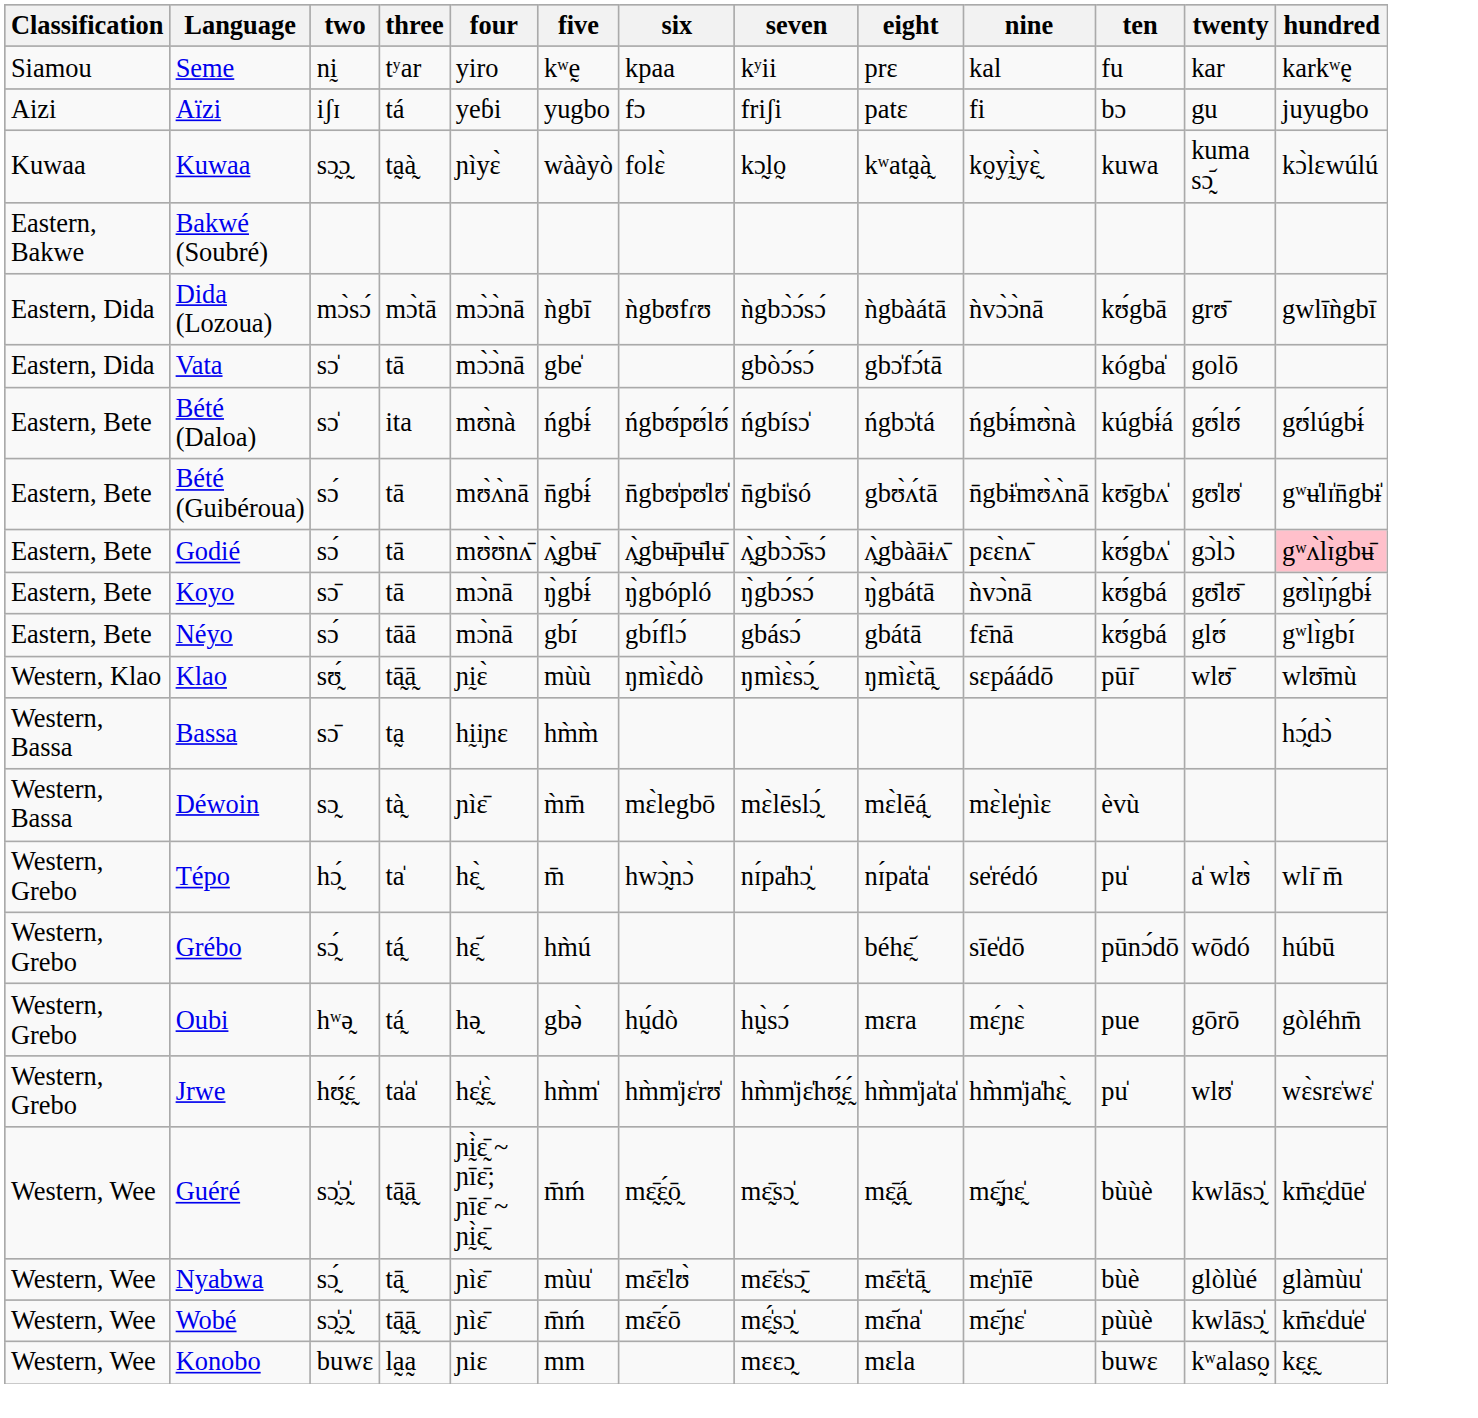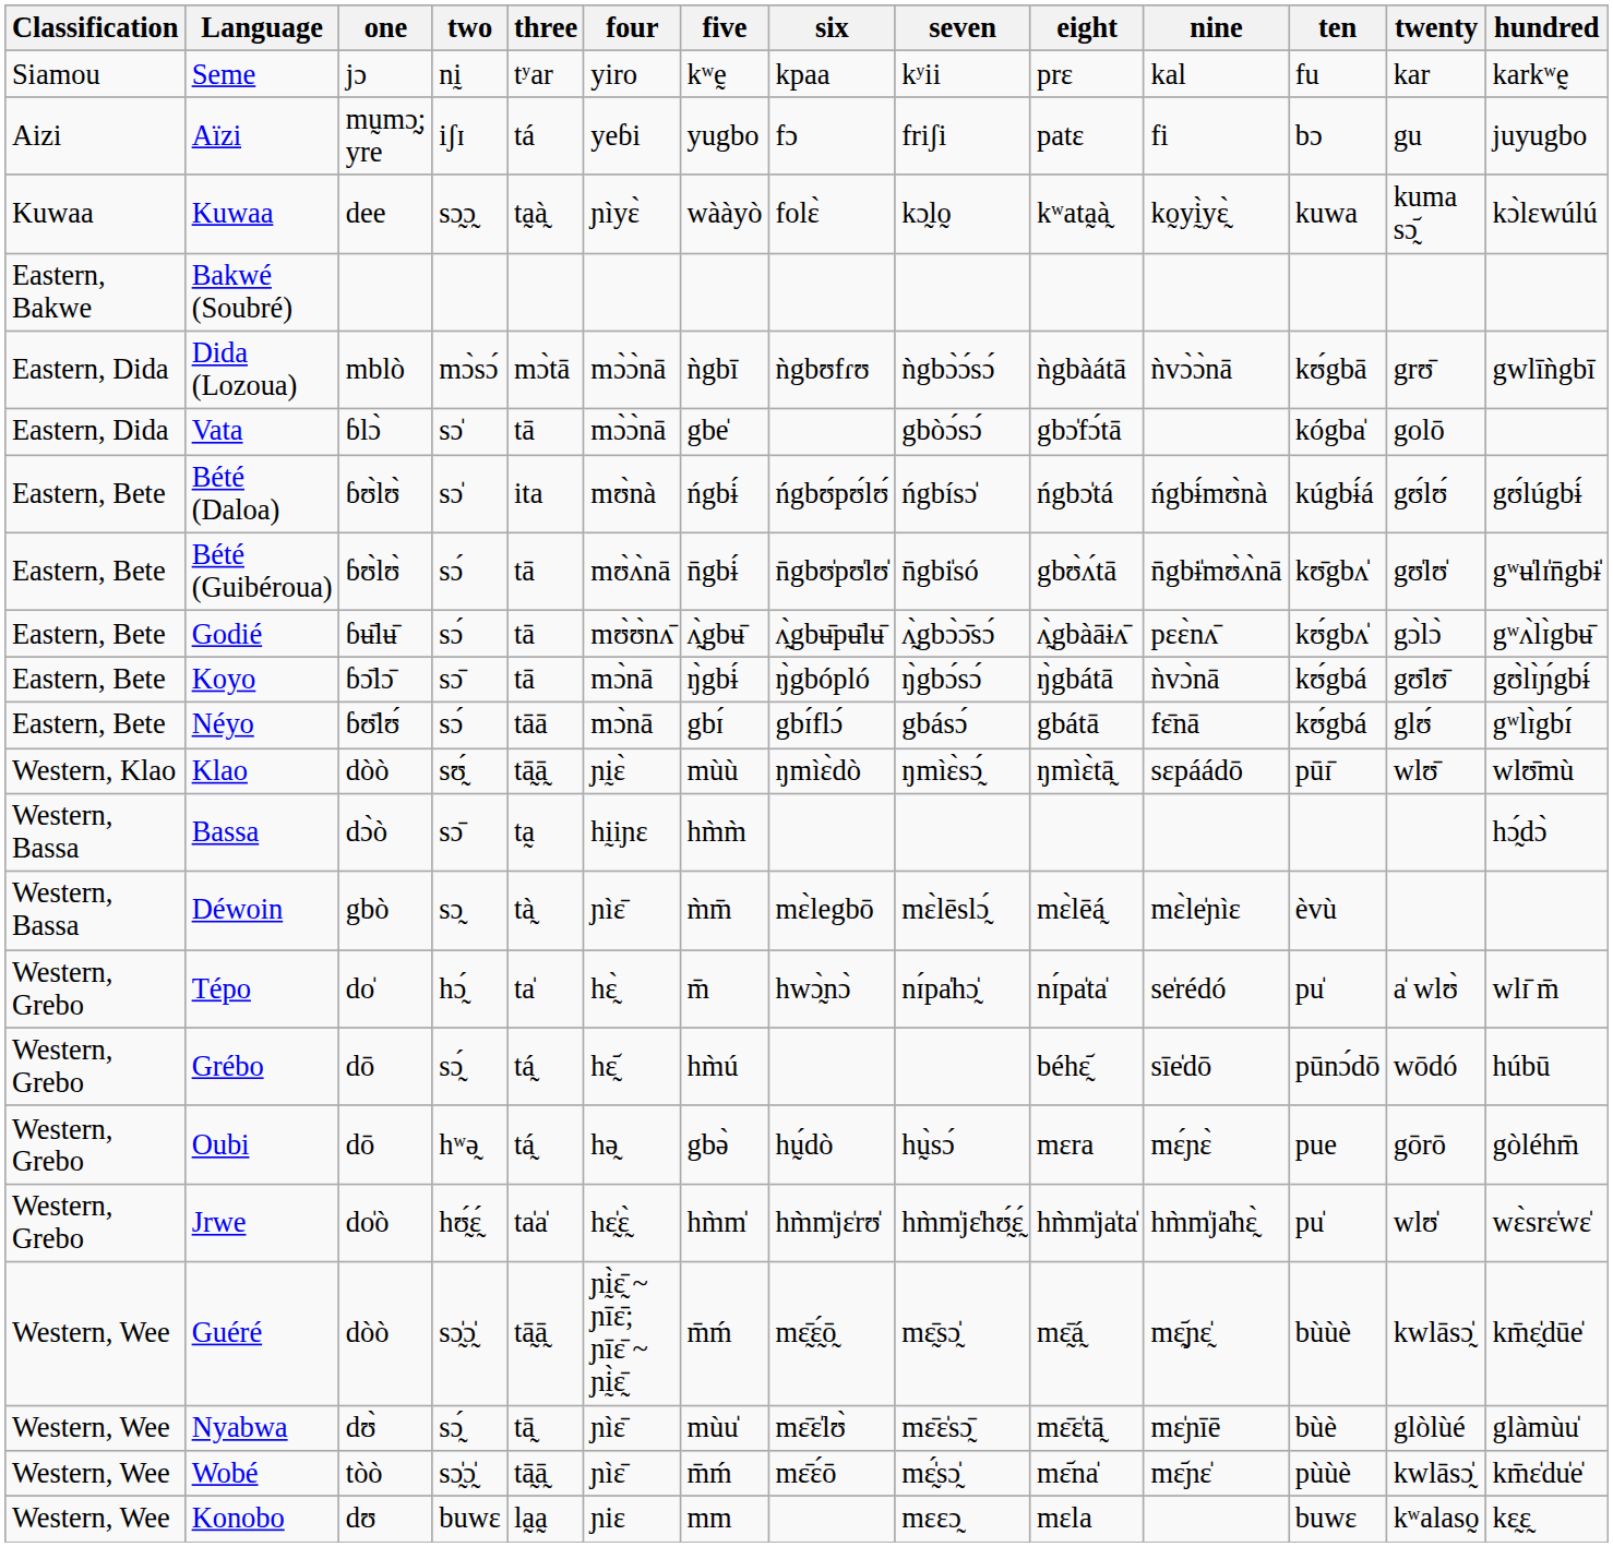 <table class="wikitable sortable">
 <tr>
 <th>Classification</th>
 <th>Language</th>
+<th>one</th>
 <th>two</th>
 <th>three</th>
 <th>four</th>
 <th>five</th>
 <th>six</th>
 <th>seven</th>
 <th>eight</th>
 <th>nine</th>
 <th>ten</th>
 <th>twenty</th>
 <th>hundred</th>
 </tr>
 <tr>
 <td>Siamou</td>
 <td><a href='#'>Seme</a></td>
+<td>jɔ</td>
 <td>nḭ</td>
 <td>tʸar</td>
 <td>yiro</td>
 <td>kʷḛ</td>
 <td>kpaa</td>
 <td>kʸii</td>
 <td>prɛ</td>
 <td>kal</td>
 <td>fu</td>
 <td>kar</td>
 <td>karkʷḛ</td>
 </tr>
 <tr>
 <td>Aizi</td>
 <td><a href='#'>Aïzi</a></td>
+<td>mṵmɔ̰; yre</td>
 <td>iʃɪ</td>
 <td>tá</td>
 <td>yeɓi</td>
 <td>yugbo</td>
 <td>fɔ</td>
 <td>friʃi</td>
 <td>patɛ</td>
 <td>fi</td>
 <td>bɔ</td>
 <td>gu</td>
 <td>juyugbo</td>
 </tr>
 <tr>
 <td>Kuwaa</td>
 <td><a href='#'>Kuwaa</a></td>
+<td>dee</td>
 <td>sɔ̰ɔ̰</td>
 <td>ta̰à̰</td>
 <td>ɲìyɛ̀</td>
 <td>wààyò</td>
 <td>folɛ̀</td>
 <td>kɔ̰lo̰</td>
 <td>kʷata̰à̰</td>
 <td>ko̰yḭ̀yɛ̰̀</td>
 <td>kuwa</td>
 <td>kuma sɔ̰᷄</td>
 <td>kɔ̀lɛwúlú</td>
 </tr>
 <tr>
 <td>Eastern, Bakwe</td>
 <td><a href='#'>Bakwé</a> (Soubré)</td>
 <td></td>
 <td></td>
 <td></td>
 <td></td>
 <td></td>
 <td></td>
 <td></td>
 <td></td>
 <td></td>
 <td></td>
 <td></td>
+<td></td>
 </tr>
 <tr>
 <td>Eastern, Dida</td>
 <td><a href='#'>Dida</a> (Lozoua)</td>
+<td>mblò</td>
 <td>mɔ̀sɔ́</td>
 <td>mɔ̀tā</td>
 <td>mɔ̀ɔ̀nā</td>
 <td>ǹgbī</td>
 <td>ǹgbʊfɾʊ</td>
 <td>ǹgbɔ̀ɔ́sɔ́</td>
 <td>ǹgbàátā</td>
 <td>ǹvɔ̀ɔ̀nā</td>
 <td>kʊ́gbā</td>
 <td>grʊ̄</td>
 <td>gwlīǹgbī</td>
 </tr>
 <tr>
 <td>Eastern, Dida</td>
 <td><a href='#'>Vata</a></td>
+<td>ɓlɔ̀</td>
 <td>sɔ̍</td>
 <td>tā</td>
 <td>mɔ̀ɔ̀nā</td>
 <td>gbe̍</td>
 <td></td>
 <td>gbòɔ́sɔ́</td>
 <td>gbɔ̍fɔ́tā</td>
 <td></td>
 <td>kógba̍</td>
 <td>golō</td>
 <td></td>
 </tr>
 <tr>
 <td>Eastern, Bete</td>
 <td><a href='#'>Bété</a> (Daloa)</td>
+<td>ɓʊ̀lʊ̀</td>
 <td>sɔ̍</td>
 <td>ita</td>
 <td>mʊ̀nà</td>
 <td>ńgbɨ́</td>
 <td>ńgbʊ́pʊ́lʊ́</td>
 <td>ńgbísɔ̍</td>
 <td>ńgbɔ̍tá</td>
 <td>ńgbɨ́mʊ̀nà</td>
 <td>kúgbɨ́á</td>
 <td>gʊ́lʊ́</td>
 <td>gʊ́lúgbɨ́</td>
 </tr>
 <tr>
 <td>Eastern, Bete</td>
 <td><a href='#'>Bété</a> (Guibéroua)</td>
+<td>ɓʊ̀lʊ̀</td>
 <td>sɔ́</td>
 <td>tā</td>
 <td>mʊ̀ʌ̀nā</td>
 <td>n̄gbɨ́</td>
 <td>n̄gbʊ̍pʊ̍lʊ̍</td>
 <td>n̄gbi̍só</td>
 <td>gbʊ̀ʌ́tā</td>
 <td>n̄gbɨ̍mʊ̀ʌ̀nā</td>
 <td>kʊ̄gbʌ̍</td>
 <td>gʊ̍lʊ̍</td>
 <td>gʷʉ̍lɪ̍n̄gbɨ̍</td>
 </tr>
 <tr>
 <td>Eastern, Bete</td>
 <td><a href='#'>Godié</a></td>
+<td>ɓʉ̄lʉ̄</td>
 <td>sɔ́</td>
 <td>tā</td>
 <td>mʊ̀ʊ̀nʌ̄</td>
 <td>ʌ̰̀gbʉ̄</td>
 <td>ʌ̰̀gbʉ̄pʉ̄lʉ̄</td>
 <td>ʌ̰̀gbɔ̀ɔ̄sɔ́</td>
 <td>ʌ̰̀gbàāɨʌ̄</td>
 <td>pɛɛ̀nʌ̄</td>
 <td>kʊ́gbʌ̍</td>
 <td>gɔ̀lɔ̀</td>
-<td style="background: pink;">gʷʌ̀lɪ̀gbʉ̄</td>
+<td>gʷʌ̀lɪ̀gbʉ̄</td>
 </tr>
 <tr>
 <td>Eastern, Bete</td>
 <td><a href='#'>Koyo</a></td>
+<td>ɓɔ̄lɔ̄</td>
 <td>sɔ̄</td>
 <td>tā</td>
 <td>mɔ̀nā</td>
 <td>ŋ̀gbɨ́</td>
 <td>ŋ̀gbópló</td>
 <td>ŋ̀gbɔ́sɔ́</td>
 <td>ŋ̀gbátā</td>
 <td>ǹvɔ̀nā</td>
 <td>kʊ́gbá</td>
 <td>gʊ̄lʊ̄</td>
 <td>gʊ̀lɪ̀ɲ́gbɨ́</td>
 </tr>
 <tr>
 <td>Eastern, Bete</td>
 <td><a href='#'>Néyo</a></td>
+<td>ɓʊ̄lʊ́</td>
 <td>sɔ́</td>
 <td>tāā</td>
 <td>mɔ̀nā</td>
 <td>gbɪ́</td>
 <td>gbɪ́flɔ́</td>
 <td>gbásɔ́</td>
 <td>gbátā</td>
 <td>fɛ̄nā</td>
 <td>kʊ́gbá</td>
 <td>glʊ́</td>
 <td>gʷlɪ̀gbɪ́</td>
 </tr>
 <tr>
 <td>Western, Klao</td>
 <td><a href='#'>Klao</a></td>
+<td>dòò</td>
 <td>sʊ̰́</td>
 <td>tā̰ā̰</td>
 <td>ɲḭɛ̀</td>
 <td>mùù</td>
 <td>ŋmìɛ̀dò</td>
 <td>ŋmìɛ̀sɔ̰́</td>
 <td>ŋmìɛ̀tā̰</td>
 <td>sɛpáádō</td>
 <td>pūɪ̄</td>
 <td>wlʊ̄</td>
 <td>wlʊ̄mù</td>
 </tr>
 <tr>
 <td>Western, Bassa</td>
 <td><a href='#'>Bassa</a></td>
+<td>dɔ̀ò</td>
 <td>sɔ̄</td>
 <td>ta̰</td>
 <td>hḭiɲɛ</td>
 <td>hm̀m̀</td>
 <td></td>
 <td></td>
 <td></td>
 <td></td>
 <td></td>
 <td></td>
 <td>hɔ̰́dɔ̀</td>
 </tr>
 <tr>
 <td>Western, Bassa</td>
 <td><a href='#'>Déwoin</a></td>
+<td>gbò</td>
 <td>sɔ̰</td>
 <td>tà̰</td>
 <td>ɲìɛ̄</td>
 <td>m̀m̄</td>
 <td>mɛ̀legbō</td>
 <td>mɛ̀lēslɔ̰́</td>
 <td>mɛ̀lēá̰</td>
 <td>mɛ̀le̍ɲìɛ</td>
 <td>èvù</td>
 <td></td>
 <td></td>
 </tr>
 <tr>
 <td>Western, Grebo</td>
 <td><a href='#'>Tépo</a></td>
+<td>do̍</td>
 <td>hɔ̰́</td>
 <td>ta̍</td>
 <td>hɛ̰̀</td>
 <td>m̄</td>
 <td>hwɔ̰̀nɔ̀</td>
 <td>nɪ́pa̍hɔ̰̍</td>
 <td>nɪ́pa̍ta̍</td>
 <td>se̍rédó</td>
 <td>pu̍</td>
 <td>a̍ wlʊ̀</td>
 <td>wlɪ̄ m̄</td>
 </tr>
 <tr>
 <td>Western, Grebo</td>
 <td><a href='#'>Grébo</a></td>
+<td>dō</td>
 <td>sɔ̰́</td>
 <td>tá̰</td>
 <td>hɛ̰᷄</td>
 <td>hm̀ú</td>
 <td></td>
 <td></td>
 <td>béhɛ̰᷄</td>
 <td>sīe̍dō</td>
 <td>pūnɔ́dō</td>
 <td>wōdó</td>
 <td>húbū</td>
 </tr>
 <tr>
 <td>Western, Grebo</td>
 <td><a href='#'>Oubi</a></td>
+<td>dō</td>
 <td>hʷə̰</td>
 <td>tá̰</td>
 <td>hə̰</td>
 <td>gbə̀</td>
 <td>hṵ́dò</td>
 <td>hṵ̀sɔ́</td>
 <td>mɛra</td>
 <td>mɛ́ɲɛ̀</td>
 <td>pue</td>
 <td>gōrō</td>
 <td>gòléhm̄</td>
 </tr>
 <tr>
 <td>Western, Grebo</td>
 <td><a href='#'>Jrwe</a></td>
+<td>do̍ò</td>
 <td>hʊ̰́ɛ̰́</td>
 <td>ta̍a̍</td>
 <td>hɛ̰̍ɛ̰̀</td>
 <td>hm̀m̍</td>
 <td>hm̀m̍jɛ̍rʊ̍</td>
 <td>hm̀m̍jɛ̍hʊ̰́ɛ̰́</td>
 <td>hm̀m̍ja̍ta̍</td>
 <td>hm̀m̍ja̍hɛ̰̀</td>
 <td>pu̍</td>
 <td>wlʊ̍</td>
 <td>wɛ̀srɛ̍wɛ̍</td>
 </tr>
 <tr>
 <td>Western, Wee</td>
 <td><a href='#'>Guéré</a></td>
+<td>dòò</td>
 <td>sɔ̰̍ɔ̰̍</td>
 <td>tā̰ā̰</td>
 <td>ɲḭ̀ɛ̰̄ ~ ɲīɛ̄; ɲīɛ̄ ~ ɲḭ̀ɛ̰̄</td>
 <td>m̄ḿ</td>
 <td>mɛ̰̄ɛ̰́ō̰</td>
 <td>mɛ̰̄sɔ̰̍</td>
 <td>mɛ̰̄á̰</td>
 <td>mɛ̰᷄ɲɛ̰̍</td>
 <td>bùùè</td>
 <td>kwlāsɔ̰̍</td>
 <td>km̄ɛ̰̍dūe̍</td>
 </tr>
 <tr>
 <td>Western, Wee</td>
 <td><a href='#'>Nyabwa</a></td>
+<td>dʊ̀</td>
 <td>sɔ̰́</td>
 <td>tā̰</td>
 <td>ɲìɛ̄</td>
 <td>mùu̍</td>
 <td>mɛ̄ɛ̍lʊ̀</td>
 <td>mɛ̄ɛ̍sɔ̰̄</td>
 <td>mɛ̄ɛ̍tā̰</td>
 <td>mɛ̍ɲīē</td>
 <td>bùè</td>
 <td>glòlùé</td>
 <td>glàmùu̍</td>
 </tr>
 <tr>
 <td>Western, Wee</td>
 <td><a href='#'>Wobé</a></td>
+<td>tòò</td>
 <td>sɔ̰̍ɔ̰̍</td>
 <td>tā̰ā̰</td>
 <td>ɲìɛ̄</td>
 <td>m̄ḿ</td>
 <td>mɛ̄ɛ́ō</td>
 <td>mɛ̰̍́sɔ̰̍</td>
 <td>mɛ᷄na̍</td>
 <td>mɛ᷄ɲɛ̍</td>
 <td>pùùè</td>
 <td>kwlāsɔ̰̍</td>
 <td>km̄ɛ̍du̍e̍</td>
 </tr>
 <tr>
 <td>Western, Wee</td>
 <td><a href='#'>Konobo</a></td>
+<td>dʊ</td>
 <td>buwɛ</td>
 <td>la̰a̰</td>
 <td>ɲiɛ</td>
 <td>mm</td>
 <td></td>
 <td>mɛɛɔ̰</td>
 <td>mɛla</td>
 <td></td>
 <td>buwɛ</td>
 <td>kʷalaso̰</td>
 <td>kɛ̰ɛ̰</td>
 </tr>
 </table>
